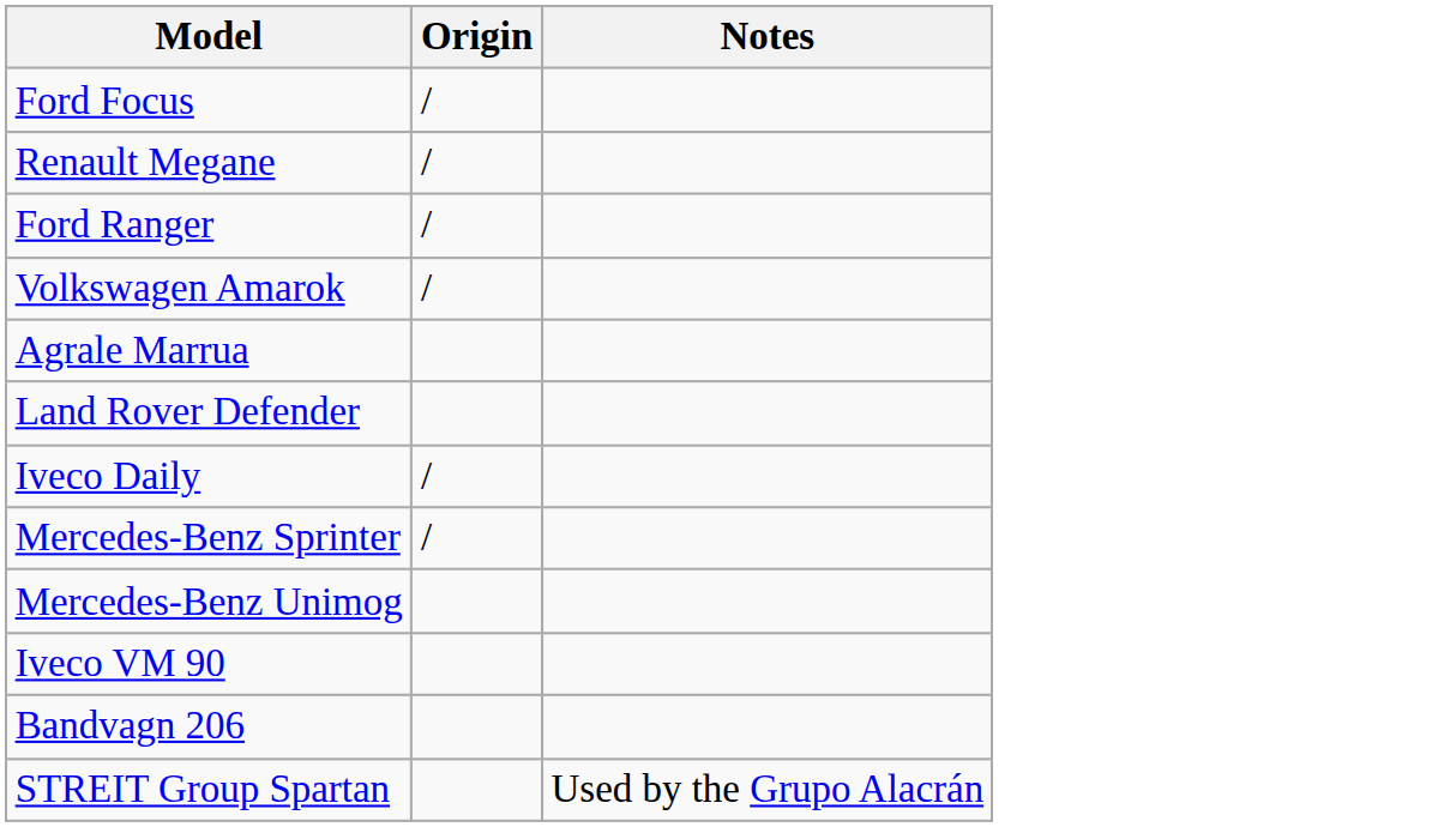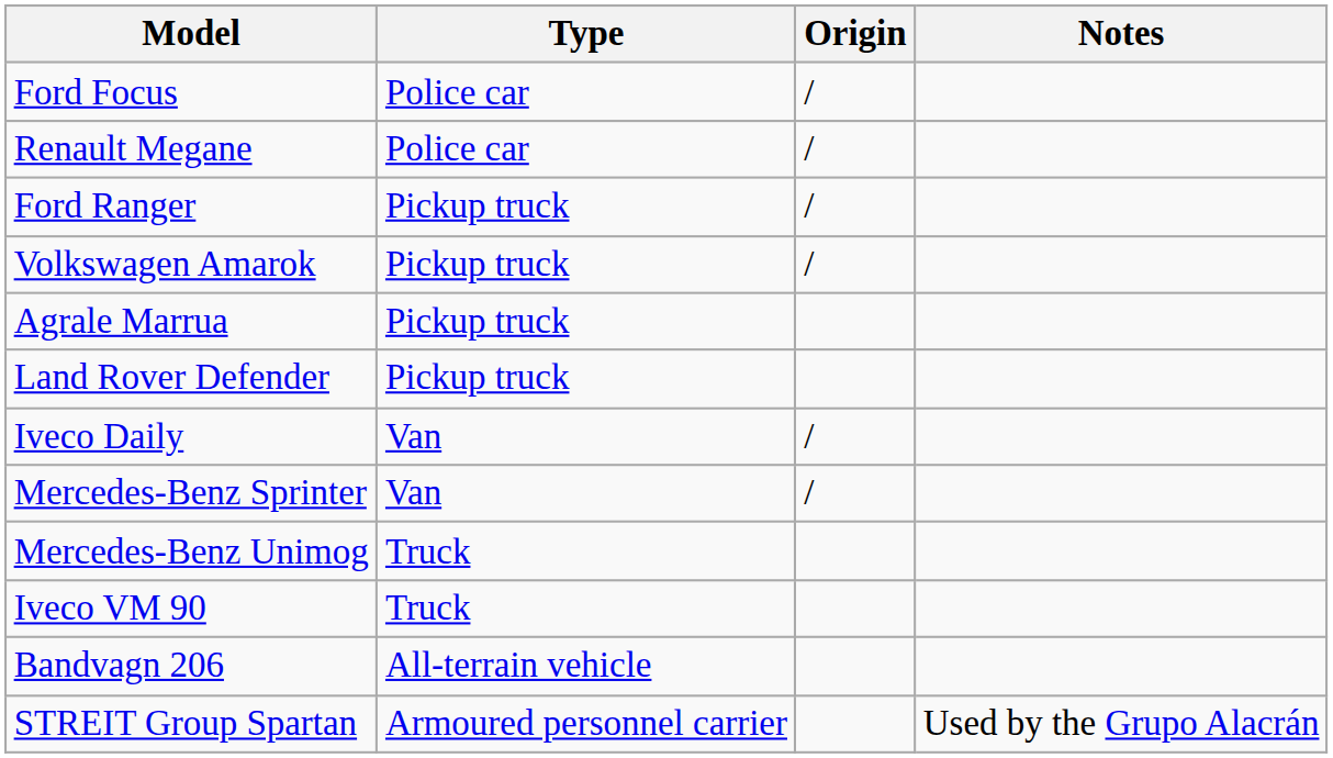 <table class="wikitable">
 <tr>
 <th>Model</th>
+<th>Type</th>
 <th>Origin</th>
 <th>Notes</th>
 </tr>
 <tr>
 <td><a href='#'>Ford Focus</a></td>
+<td><a href='#'>Police car</a></td>
 <td>/</td>
 <td></td>
 </tr>
 <tr>
 <td><a href='#'>Renault Megane</a></td>
+<td><a href='#'>Police car</a></td>
 <td>/</td>
 <td></td>
 </tr>
 <tr>
 <td><a href='#'>Ford Ranger</a></td>
+<td><a href='#'>Pickup truck</a></td>
 <td>/</td>
 <td></td>
 </tr>
 <tr>
 <td><a href='#'>Volkswagen Amarok</a></td>
+<td><a href='#'>Pickup truck</a></td>
 <td>/</td>
 <td></td>
 </tr>
 <tr>
 <td><a href='#'>Agrale Marrua</a></td>
+<td><a href='#'>Pickup truck</a></td>
 <td></td>
 <td></td>
 </tr>
 <tr>
 <td><a href='#'>Land Rover Defender</a></td>
+<td><a href='#'>Pickup truck</a></td>
 <td></td>
 <td></td>
 </tr>
 <tr>
 <td><a href='#'>Iveco Daily</a></td>
+<td><a href='#'>Van</a></td>
 <td>/</td>
 <td></td>
 </tr>
 <tr>
 <td><a href='#'>Mercedes-Benz Sprinter</a></td>
+<td><a href='#'>Van</a></td>
 <td>/</td>
 <td></td>
 </tr>
 <tr>
 <td><a href='#'>Mercedes-Benz Unimog</a></td>
+<td><a href='#'>Truck</a></td>
 <td></td>
 <td></td>
 </tr>
 <tr>
 <td><a href='#'>Iveco VM 90</a></td>
+<td><a href='#'>Truck</a></td>
 <td></td>
 <td></td>
 </tr>
 <tr>
 <td><a href='#'>Bandvagn 206</a></td>
+<td><a href='#'>All-terrain vehicle</a></td>
 <td></td>
 <td></td>
 </tr>
 <tr>
 <td><a href='#'>STREIT Group Spartan</a></td>
+<td><a href='#'>Armoured personnel carrier</a></td>
 <td></td>
 <td>Used by the <a href='#'>Grupo Alacrán</a></td>
 </tr>
 </table>
